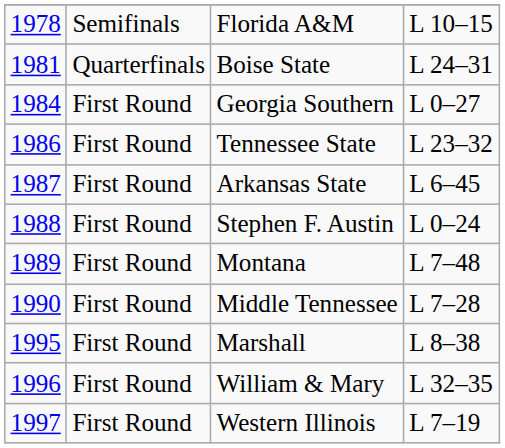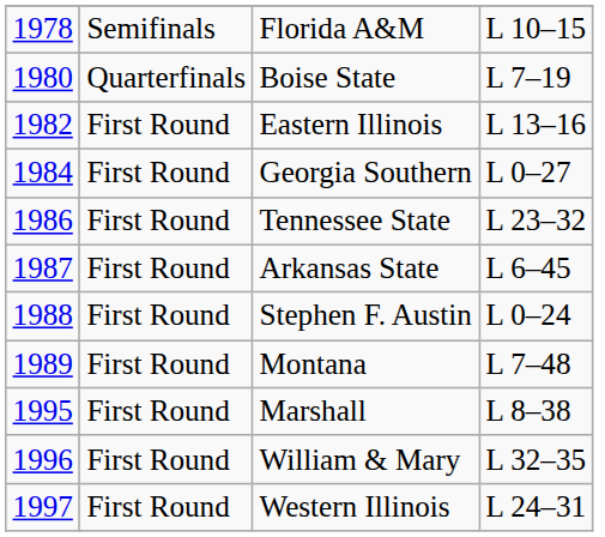 <table class="wikitable">
 <tr>
 </tr>
 <tr>
 <td><a href='#'>1978</a></td>
 <td>Semifinals</td>
 <td>Florida A&M</td>
 <td>L 10–15</td>
 </tr>
 <tr>
-<td><a href='#'>1981</a></td>
+<td><a href='#'>1980</a></td>
 <td>Quarterfinals</td>
 <td>Boise State</td>
-<td>L 24–31</td>
+<td>L 7–19</td>
+</tr>
+<tr>
+<td><a href='#'>1982</a></td>
+<td>First Round</td>
+<td>Eastern Illinois</td>
+<td>L 13–16</td>
 </tr>
 <tr>
 <td><a href='#'>1984</a></td>
 <td>First Round</td>
 <td>Georgia Southern</td>
 <td>L 0–27</td>
 </tr>
 <tr>
 <td><a href='#'>1986</a></td>
 <td>First Round</td>
 <td>Tennessee State</td>
 <td>L 23–32</td>
 </tr>
 <tr>
 <td><a href='#'>1987</a></td>
 <td>First Round</td>
 <td>Arkansas State</td>
 <td>L 6–45</td>
 </tr>
 <tr>
 <td><a href='#'>1988</a></td>
 <td>First Round</td>
 <td>Stephen F. Austin</td>
 <td>L 0–24</td>
 </tr>
 <tr>
 <td><a href='#'>1989</a></td>
 <td>First Round</td>
 <td>Montana</td>
 <td>L 7–48</td>
 </tr>
 <tr>
-<td><a href='#'>1990</a></td>
-<td>First Round</td>
-<td>Middle Tennessee</td>
-<td>L 7–28</td>
-</tr>
-<tr>
 <td><a href='#'>1995</a></td>
 <td>First Round</td>
 <td>Marshall</td>
 <td>L 8–38</td>
 </tr>
 <tr>
 <td><a href='#'>1996</a></td>
 <td>First Round</td>
 <td>William & Mary</td>
 <td>L 32–35</td>
 </tr>
 <tr>
 <td><a href='#'>1997</a></td>
 <td>First Round</td>
 <td>Western Illinois</td>
-<td>L 7–19</td>
+<td>L 24–31</td>
 </tr>
 </table>
